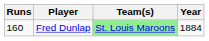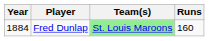 <table class="wikitable sortable">
 <tr>
-<th>Runs</th>
+<th>Year</th>
 <th>Player</th>
 <th>Team(s)</th>
-<th>Year</th>
+<th>Runs</th>
 </tr>
 <tr>
-<td>160</td>
+<td>1884</td>
 <td><a href='#'>Fred Dunlap</a></td>
 <td style="background: lightgreen;"><a href='#'>St. Louis Maroons</a></td>
-<td>1884</td>
+<td>160</td>
 </tr>
 </table>
